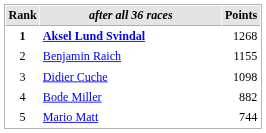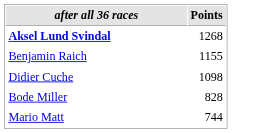 <table cellspacing="1" cellpadding="3" style="border:1px solid #AAAAAA;font-size:86%">
 <tr bgcolor="#E4E4E4">
-<th style="border-bottom:1px solid #AAAAAA" width=10>Rank</th>
 <th style="border-bottom:1px solid #AAAAAA" width=200><em>after all 36 races</em></th>
 <th style="border-bottom:1px solid #AAAAAA" width=20>Points</th>
 </tr>
 <tr>
-<td align="center"><strong>1</strong></td>
 <td> <strong><a href='#'>Aksel Lund Svindal</a> </strong></td>
 <td align="right">1268</td>
 </tr>
 <tr>
-<td align="center">2</td>
 <td> <a href='#'>Benjamin Raich</a></td>
 <td align="right">1155</td>
 </tr>
 <tr>
-<td align="center">3</td>
 <td> <a href='#'>Didier Cuche</a></td>
 <td align="right">1098</td>
 </tr>
 <tr>
-<td align="center">4</td>
 <td> <a href='#'>Bode Miller</a></td>
-<td align="right">882</td>
+<td align="right">828</td>
 </tr>
 <tr>
-<td align="center">5</td>
 <td> <a href='#'>Mario Matt</a></td>
 <td align="right">744</td>
 </tr>
 </table>
